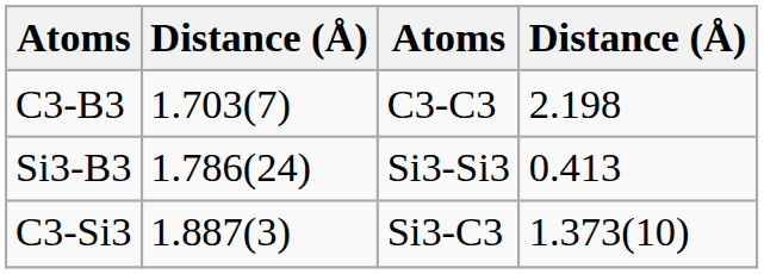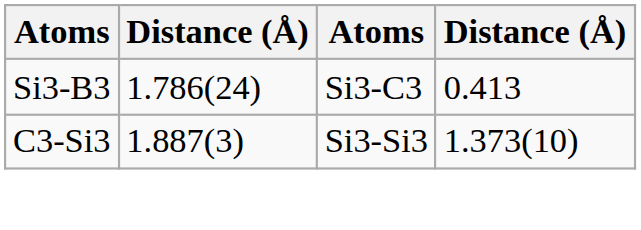 <table class="wikitable">
 <tr>
 <th>Atoms</th>
 <th>Distance (Å)</th>
 <th>Atoms</th>
 <th>Distance (Å)</th>
 </tr>
 <tr>
-<td>C3-B3</td>
-<td>1.703(7)</td>
-<td>C3-C3</td>
-<td>2.198</td>
-</tr>
-<tr>
 <td>Si3-B3</td>
 <td>1.786(24)</td>
-<td>Si3-Si3</td>
+<td>Si3-C3</td>
 <td>0.413</td>
 </tr>
 <tr>
 <td>C3-Si3</td>
 <td>1.887(3)</td>
-<td>Si3-C3</td>
+<td>Si3-Si3</td>
 <td>1.373(10)</td>
 </tr>
 </table>
